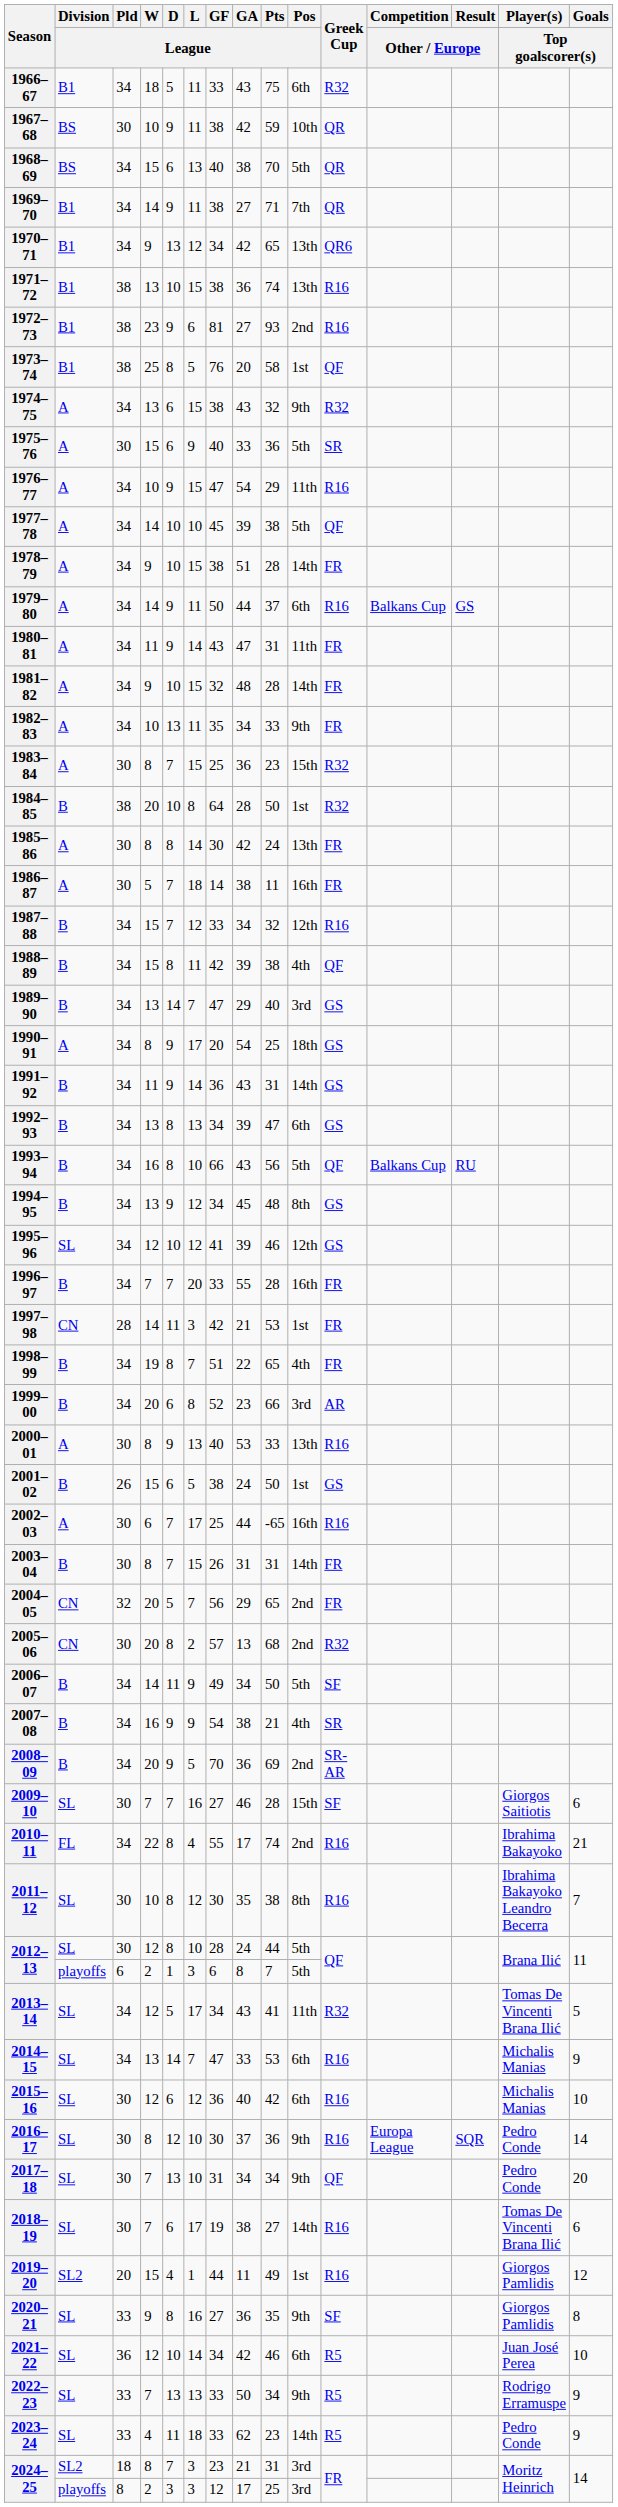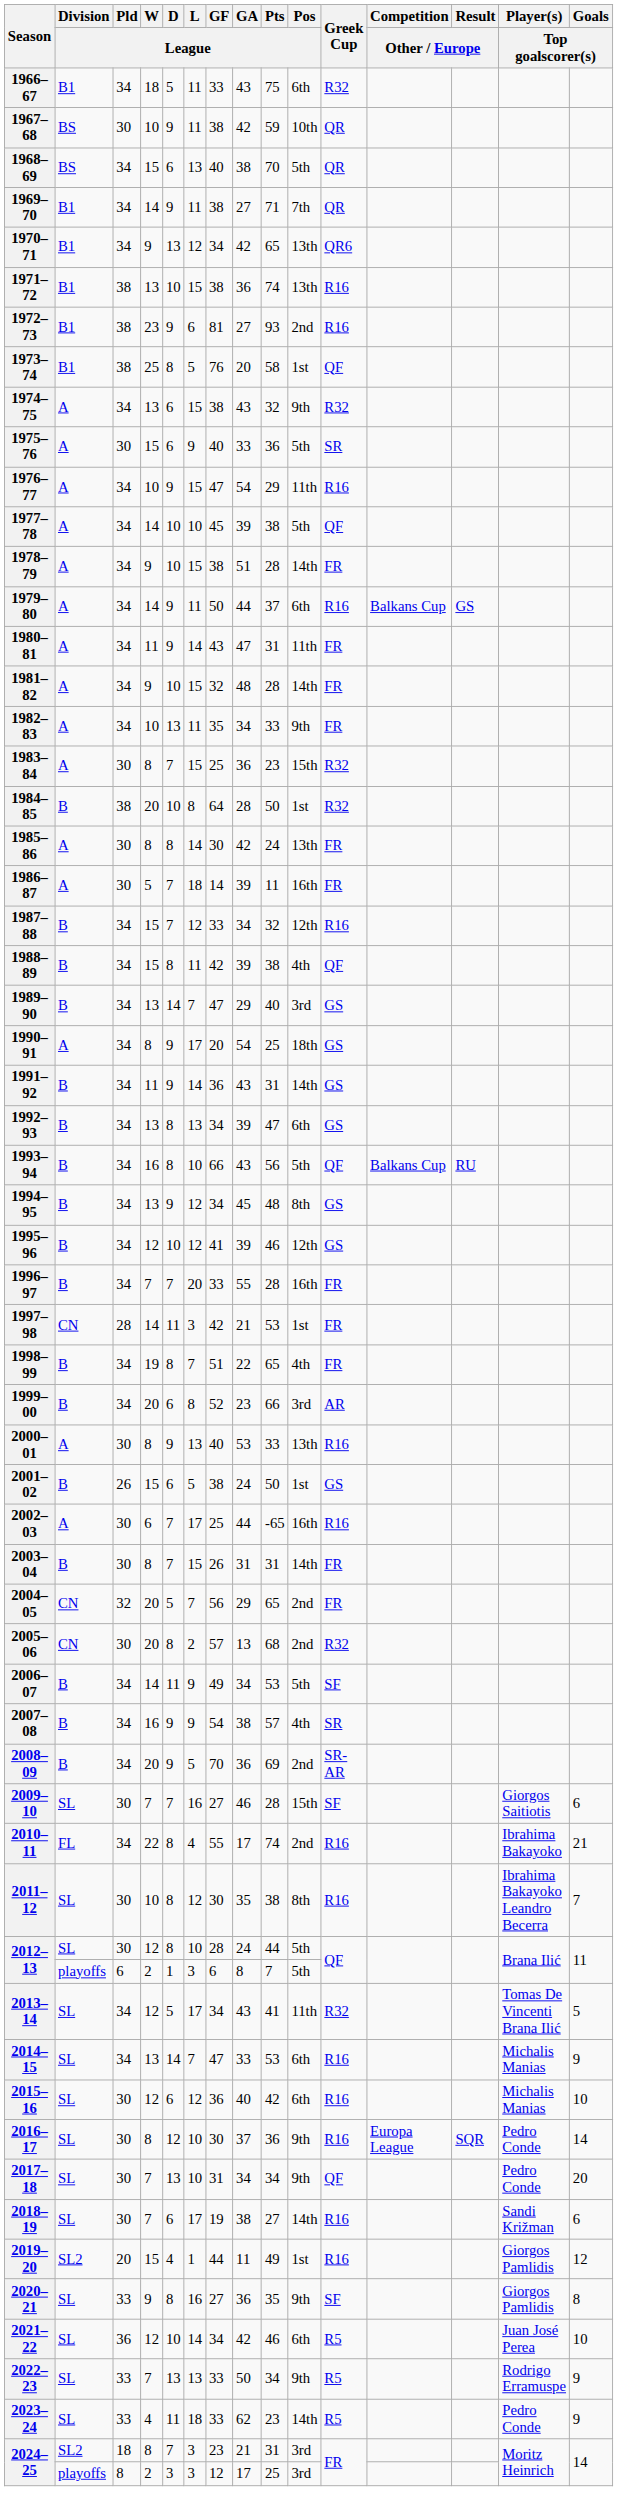 <table class="wikitable sortable">
 <tr>
 <th rowspan="2" scope="col">Season</th>
 <th scope="col">Division</th>
 <th scope="col" width="20">Pld</th>
 <th scope="col" width="20">W</th>
 <th scope="col" width="20">D</th>
 <th scope="col" width="20">L</th>
 <th scope="col" width="20">GF</th>
 <th scope="col" width="20">GA</th>
 <th scope="col" width="20">Pts</th>
 <th scope="col">Pos</th>
 <th rowspan="2" scope="col" width="6%">Greek Cup</th>
 <th scope="col">Competition</th>
 <th scope="col">Result</th>
 <th scope="col">Player(s)</th>
 <th scope="col">Goals</th>
 </tr>
 <tr class="unsortable">
 <th colspan="9" scope="col">League</th>
 <th colspan="2" scope="col">Other / <a href='#'>Europe</a></th>
 <th colspan="2" scope="col">Top goalscorer(s)</th>
 </tr>
 <tr>
 <th scope="row">1966–67</th>
 <td><a href='#'>B1</a></td>
 <td>34</td>
 <td>18</td>
 <td>5</td>
 <td>11</td>
 <td>33</td>
 <td>43</td>
 <td>75</td>
 <td>6th</td>
 <td align="centre"><a href='#'>R32</a></td>
 <td align="left"></td>
 <td></td>
 <td align="left"></td>
 <td></td>
 </tr>
 <tr>
 <th scope="row">1967–68</th>
 <td><a href='#'>BS</a></td>
 <td>30</td>
 <td>10</td>
 <td>9</td>
 <td>11</td>
 <td>38</td>
 <td>42</td>
 <td>59</td>
 <td>10th</td>
 <td align="centre"><a href='#'>QR</a></td>
 <td align="left"></td>
 <td></td>
 <td align="left"></td>
 <td></td>
 </tr>
 <tr>
 <th scope="row">1968–69</th>
 <td><a href='#'>BS</a></td>
 <td>34</td>
 <td>15</td>
 <td>6</td>
 <td>13</td>
 <td>40</td>
 <td>38</td>
 <td>70</td>
 <td>5th</td>
 <td align="centre"><a href='#'>QR</a></td>
 <td align="left"></td>
 <td></td>
 <td align="left"></td>
 <td></td>
 </tr>
 <tr>
 <th scope="row">1969–70</th>
 <td><a href='#'>B1</a></td>
 <td>34</td>
 <td>14</td>
 <td>9</td>
 <td>11</td>
 <td>38</td>
 <td>27</td>
 <td>71</td>
 <td>7th</td>
 <td align="centre"><a href='#'>QR</a></td>
 <td align="left"></td>
 <td></td>
 <td align="left"></td>
 <td></td>
 </tr>
 <tr>
 <th>1970–71</th>
 <td><a href='#'>B1</a></td>
 <td>34</td>
 <td>9</td>
 <td>13</td>
 <td>12</td>
 <td>34</td>
 <td>42</td>
 <td>65</td>
 <td>13th</td>
 <td><a href='#'>QR6</a></td>
 <td></td>
 <td></td>
 <td></td>
 <td></td>
 </tr>
 <tr>
 <th>1971–72</th>
 <td><a href='#'>B1</a></td>
 <td>38</td>
 <td>13</td>
 <td>10</td>
 <td>15</td>
 <td>38</td>
 <td>36</td>
 <td>74</td>
 <td>13th</td>
 <td><a href='#'>R16</a></td>
 <td></td>
 <td></td>
 <td></td>
 <td></td>
 </tr>
 <tr>
 <th>1972–73</th>
 <td><a href='#'>B1</a></td>
 <td>38</td>
 <td>23</td>
 <td>9</td>
 <td>6</td>
 <td>81</td>
 <td>27</td>
 <td>93</td>
 <td>2nd</td>
 <td><a href='#'>R16</a></td>
 <td></td>
 <td></td>
 <td></td>
 <td></td>
 </tr>
 <tr>
 <th scope="row">1973–74</th>
 <td><a href='#'>B1</a></td>
 <td>38</td>
 <td>25</td>
 <td>8</td>
 <td>5</td>
 <td>76</td>
 <td>20</td>
 <td>58</td>
 <td>1st</td>
 <td align="centre"><a href='#'>QF</a></td>
 <td align="left"></td>
 <td></td>
 <td align="left"></td>
 <td></td>
 </tr>
 <tr>
 <th scope="row">1974–75</th>
 <td><a href='#'>A</a></td>
 <td>34</td>
 <td>13</td>
 <td>6</td>
 <td>15</td>
 <td>38</td>
 <td>43</td>
 <td>32</td>
 <td>9th</td>
 <td align="centre"><a href='#'>R32</a></td>
 <td></td>
 <td></td>
 <td align="left"></td>
 <td></td>
 </tr>
 <tr>
 <th scope="row">1975–76</th>
 <td><a href='#'>A</a></td>
 <td>30</td>
 <td>15</td>
 <td>6</td>
 <td>9</td>
 <td>40</td>
 <td>33</td>
 <td>36</td>
 <td>5th</td>
 <td align="centre"><a href='#'>SR</a></td>
 <td></td>
 <td></td>
 <td align="left"></td>
 <td></td>
 </tr>
 <tr>
 <th>1976–77</th>
 <td><a href='#'>A</a></td>
 <td>34</td>
 <td>10</td>
 <td>9</td>
 <td>15</td>
 <td>47</td>
 <td>54</td>
 <td>29</td>
 <td>11th</td>
 <td><a href='#'>R16</a></td>
 <td></td>
 <td></td>
 <td></td>
 <td></td>
 </tr>
 <tr>
 <th>1977–78</th>
 <td><a href='#'>A</a></td>
 <td>34</td>
 <td>14</td>
 <td>10</td>
 <td>10</td>
 <td>45</td>
 <td>39</td>
 <td>38</td>
 <td>5th</td>
 <td><a href='#'>QF</a></td>
 <td></td>
 <td></td>
 <td></td>
 <td></td>
 </tr>
 <tr>
 <th>1978–79</th>
 <td><a href='#'>A</a></td>
 <td>34</td>
 <td>9</td>
 <td>10</td>
 <td>15</td>
 <td>38</td>
 <td>51</td>
 <td>28</td>
 <td>14th</td>
 <td><a href='#'>FR</a></td>
 <td></td>
 <td></td>
 <td></td>
 <td></td>
 </tr>
 <tr>
 <th>1979–80</th>
 <td><a href='#'>A</a></td>
 <td>34</td>
 <td>14</td>
 <td>9</td>
 <td>11</td>
 <td>50</td>
 <td>44</td>
 <td>37</td>
 <td>6th</td>
 <td><a href='#'>R16</a></td>
 <td><a href='#'>Balkans Cup</a></td>
 <td><a href='#'>GS</a></td>
 <td></td>
 <td></td>
 </tr>
 <tr>
 <th>1980–81</th>
 <td><a href='#'>A</a></td>
 <td>34</td>
 <td>11</td>
 <td>9</td>
 <td>14</td>
 <td>43</td>
 <td>47</td>
 <td>31</td>
 <td>11th</td>
 <td><a href='#'>FR</a></td>
 <td></td>
 <td></td>
 <td></td>
 <td></td>
 </tr>
 <tr>
 <th scope="row">1981–82</th>
 <td><a href='#'>A</a></td>
 <td>34</td>
 <td>9</td>
 <td>10</td>
 <td>15</td>
 <td>32</td>
 <td>48</td>
 <td>28</td>
 <td>14th</td>
 <td align="centre"><a href='#'>FR</a></td>
 <td align="left"></td>
 <td></td>
 <td align="left"></td>
 <td></td>
 </tr>
 <tr>
 <th scope="row">1982–83</th>
 <td><a href='#'>A</a></td>
 <td>34</td>
 <td>10</td>
 <td>13</td>
 <td>11</td>
 <td>35</td>
 <td>34</td>
 <td>33</td>
 <td>9th</td>
 <td align="centre"><a href='#'>FR</a></td>
 <td align="left"></td>
 <td></td>
 <td align="left"></td>
 <td></td>
 </tr>
 <tr>
 <th scope="row">1983–84</th>
 <td><a href='#'>A</a></td>
 <td>30</td>
 <td>8</td>
 <td>7</td>
 <td>15</td>
 <td>25</td>
 <td>36</td>
 <td>23</td>
 <td>15th</td>
 <td align="centre"><a href='#'>R32</a></td>
 <td></td>
 <td></td>
 <td align="left"></td>
 <td></td>
 </tr>
 <tr>
 <th scope="row">1984–85</th>
 <td><a href='#'>B</a></td>
 <td>38</td>
 <td>20</td>
 <td>10</td>
 <td>8</td>
 <td>64</td>
 <td>28</td>
 <td>50</td>
 <td>1st</td>
 <td align="centre"><a href='#'>R32</a></td>
 <td></td>
 <td></td>
 <td align="left"></td>
 <td></td>
 </tr>
 <tr>
 <th scope="row">1985–86</th>
 <td><a href='#'>A</a></td>
 <td>30</td>
 <td>8</td>
 <td>8</td>
 <td>14</td>
 <td>30</td>
 <td>42</td>
 <td>24</td>
 <td>13th</td>
 <td align="centre"><a href='#'>FR</a></td>
 <td></td>
 <td></td>
 <td align="left"></td>
 <td></td>
 </tr>
 <tr>
 <th scope="row">1986–87</th>
 <td><a href='#'>A</a></td>
 <td>30</td>
 <td>5</td>
 <td>7</td>
 <td>18</td>
 <td>14</td>
-<td>38</td>
+<td>39</td>
 <td>11</td>
 <td>16th</td>
 <td align="centre"><a href='#'>FR</a></td>
 <td></td>
 <td></td>
 <td align="left"></td>
 <td></td>
 </tr>
 <tr>
 <th scope="row">1987–88</th>
 <td><a href='#'>B</a></td>
 <td>34</td>
 <td>15</td>
 <td>7</td>
 <td>12</td>
 <td>33</td>
 <td>34</td>
 <td>32</td>
 <td>12th</td>
 <td align="centre"><a href='#'>R16</a></td>
 <td></td>
 <td></td>
 <td align="left"></td>
 <td></td>
 </tr>
 <tr>
 <th>1988–89</th>
 <td><a href='#'>B</a></td>
 <td>34</td>
 <td>15</td>
 <td>8</td>
 <td>11</td>
 <td>42</td>
 <td>39</td>
 <td>38</td>
 <td>4th</td>
 <td><a href='#'>QF</a></td>
 <td></td>
 <td></td>
 <td></td>
 <td></td>
 </tr>
 <tr>
 <th>1989–90</th>
 <td><a href='#'>B</a></td>
 <td>34</td>
 <td>13</td>
 <td>14</td>
 <td>7</td>
 <td>47</td>
 <td>29</td>
 <td>40</td>
 <td>3rd</td>
 <td><a href='#'>GS</a></td>
 <td></td>
 <td></td>
 <td></td>
 <td></td>
 </tr>
 <tr>
 <th>1990–91</th>
 <td><a href='#'>A</a></td>
 <td>34</td>
 <td>8</td>
 <td>9</td>
 <td>17</td>
 <td>20</td>
 <td>54</td>
 <td>25</td>
 <td>18th</td>
 <td><a href='#'>GS</a></td>
 <td></td>
 <td></td>
 <td></td>
 <td></td>
 </tr>
 <tr>
 <th>1991–92</th>
 <td><a href='#'>B</a></td>
 <td>34</td>
 <td>11</td>
 <td>9</td>
 <td>14</td>
 <td>36</td>
 <td>43</td>
 <td>31</td>
 <td>14th</td>
 <td><a href='#'>GS</a></td>
 <td></td>
 <td></td>
 <td></td>
 <td></td>
 </tr>
 <tr>
 <th>1992–93</th>
 <td><a href='#'>B</a></td>
 <td>34</td>
 <td>13</td>
 <td>8</td>
 <td>13</td>
 <td>34</td>
 <td>39</td>
 <td>47</td>
 <td>6th</td>
 <td><a href='#'>GS</a></td>
 <td></td>
 <td></td>
 <td></td>
 <td></td>
 </tr>
 <tr>
 <th>1993–94</th>
 <td><a href='#'>B</a></td>
 <td>34</td>
 <td>16</td>
 <td>8</td>
 <td>10</td>
 <td>66</td>
 <td>43</td>
 <td>56</td>
 <td>5th</td>
 <td><a href='#'>QF</a></td>
 <td><a href='#'>Balkans Cup</a></td>
 <td><a href='#'>RU</a></td>
 <td></td>
 <td></td>
 </tr>
 <tr>
 <th>1994–95</th>
 <td><a href='#'>B</a></td>
 <td>34</td>
 <td>13</td>
 <td>9</td>
 <td>12</td>
 <td>34</td>
 <td>45</td>
 <td>48</td>
 <td>8th</td>
 <td><a href='#'>GS</a></td>
 <td></td>
 <td></td>
 <td></td>
 <td></td>
 </tr>
 <tr>
 <th scope="row">1995–96</th>
-<td><a href='#'>SL</a></td>
+<td><a href='#'>B</a></td>
 <td>34</td>
 <td>12</td>
 <td>10</td>
 <td>12</td>
 <td>41</td>
 <td>39</td>
 <td>46</td>
 <td>12th</td>
 <td align="centre"><a href='#'>GS</a></td>
 <td></td>
 <td></td>
 <td align="left"></td>
 <td></td>
 </tr>
 <tr>
 <th>1996–97</th>
 <td><a href='#'>B</a></td>
 <td>34</td>
 <td>7</td>
 <td>7</td>
 <td>20</td>
 <td>33</td>
 <td>55</td>
 <td>28</td>
 <td>16th</td>
 <td><a href='#'>FR</a></td>
 <td></td>
 <td></td>
 <td></td>
 <td></td>
 </tr>
 <tr>
 <th>1997–98</th>
 <td><a href='#'>CN</a></td>
 <td>28</td>
 <td>14</td>
 <td>11</td>
 <td>3</td>
 <td>42</td>
 <td>21</td>
 <td>53</td>
 <td>1st</td>
 <td><a href='#'>FR</a></td>
 <td></td>
 <td></td>
 <td></td>
 <td></td>
 </tr>
 <tr>
 <th>1998–99</th>
 <td><a href='#'>B</a></td>
 <td>34</td>
 <td>19</td>
 <td>8</td>
 <td>7</td>
 <td>51</td>
 <td>22</td>
 <td>65</td>
 <td>4th</td>
 <td><a href='#'>FR</a></td>
 <td></td>
 <td></td>
 <td></td>
 <td></td>
 </tr>
 <tr>
 <th>1999–00</th>
 <td><a href='#'>B</a></td>
 <td>34</td>
 <td>20</td>
 <td>6</td>
 <td>8</td>
 <td>52</td>
 <td>23</td>
 <td>66</td>
 <td>3rd</td>
 <td><a href='#'>AR</a></td>
 <td></td>
 <td></td>
 <td></td>
 <td></td>
 </tr>
 <tr>
 <th>2000–01</th>
 <td><a href='#'>A</a></td>
 <td>30</td>
 <td>8</td>
 <td>9</td>
 <td>13</td>
 <td>40</td>
 <td>53</td>
 <td>33</td>
 <td>13th</td>
 <td><a href='#'>R16</a></td>
 <td></td>
 <td></td>
 <td></td>
 <td></td>
 </tr>
 <tr>
 <th>2001–02</th>
 <td><a href='#'>B</a></td>
 <td>26</td>
 <td>15</td>
 <td>6</td>
 <td>5</td>
 <td>38</td>
 <td>24</td>
 <td>50</td>
 <td>1st</td>
 <td><a href='#'>GS</a></td>
 <td></td>
 <td></td>
 <td></td>
 <td></td>
 </tr>
 <tr>
 <th>2002–03</th>
 <td><a href='#'>A</a></td>
 <td>30</td>
 <td>6</td>
 <td>7</td>
 <td>17</td>
 <td>25</td>
 <td>44</td>
 <td>-65</td>
 <td>16th</td>
 <td><a href='#'>R16</a></td>
 <td></td>
 <td></td>
 <td></td>
 <td></td>
 </tr>
 <tr>
 <th>2003–04</th>
 <td><a href='#'>B</a></td>
 <td>30</td>
 <td>8</td>
 <td>7</td>
 <td>15</td>
 <td>26</td>
 <td>31</td>
 <td>31</td>
 <td>14th</td>
 <td><a href='#'>FR</a></td>
 <td></td>
 <td></td>
 <td></td>
 <td></td>
 </tr>
 <tr>
 <th>2004–05</th>
 <td><a href='#'>CN</a></td>
 <td>32</td>
 <td>20</td>
 <td>5</td>
 <td>7</td>
 <td>56</td>
 <td>29</td>
 <td>65</td>
 <td>2nd</td>
 <td><a href='#'>FR</a></td>
 <td></td>
 <td></td>
 <td></td>
 <td></td>
 </tr>
 <tr>
 <th>2005–06</th>
 <td><a href='#'>CN</a></td>
 <td>30</td>
 <td>20</td>
 <td>8</td>
 <td>2</td>
 <td>57</td>
 <td>13</td>
 <td>68</td>
 <td>2nd</td>
 <td><a href='#'>R32</a></td>
 <td></td>
 <td></td>
 <td></td>
 <td></td>
 </tr>
 <tr>
 <th>2006–07</th>
 <td><a href='#'>B</a></td>
 <td>34</td>
 <td>14</td>
 <td>11</td>
 <td>9</td>
 <td>49</td>
 <td>34</td>
-<td>50</td>
+<td>53</td>
 <td>5th</td>
 <td><a href='#'>SF</a></td>
 <td></td>
 <td></td>
 <td></td>
 <td></td>
 </tr>
 <tr>
 <th>2007–08</th>
 <td><a href='#'>B</a></td>
 <td>34</td>
 <td>16</td>
 <td>9</td>
 <td>9</td>
 <td>54</td>
 <td>38</td>
-<td>21</td>
+<td>57</td>
 <td>4th</td>
 <td><a href='#'>SR</a></td>
 <td></td>
 <td></td>
 <td></td>
 <td></td>
 </tr>
 <tr>
 <th scope="row"><a href='#'>2008–09</a></th>
 <td><a href='#'>B</a></td>
 <td>34</td>
 <td>20</td>
 <td>9</td>
 <td>5</td>
 <td>70</td>
 <td>36</td>
 <td>69</td>
 <td>2nd</td>
 <td align="centre"><a href='#'>SR-AR</a></td>
 <td align="left"></td>
 <td></td>
 <td align="left"></td>
 <td></td>
 </tr>
 <tr>
 <th><a href='#'>2009–10</a></th>
 <td><a href='#'>SL</a></td>
 <td>30</td>
 <td>7</td>
 <td>7</td>
 <td>16</td>
 <td>27</td>
 <td>46</td>
 <td>28</td>
 <td>15th</td>
 <td><a href='#'>SF</a></td>
 <td></td>
 <td></td>
 <td><a href='#'>Giorgos Saitiotis</a></td>
 <td>6</td>
 </tr>
 <tr>
 <th scope="row"><a href='#'>2010–11</a></th>
 <td><a href='#'>FL</a></td>
 <td>34</td>
 <td>22</td>
 <td>8</td>
 <td>4</td>
 <td>55</td>
 <td>17</td>
 <td>74</td>
 <td>2nd</td>
 <td align="centre"><a href='#'>R16</a></td>
 <td align="left"></td>
 <td></td>
 <td align="left"><a href='#'>Ibrahima Bakayoko</a></td>
 <td>21</td>
 </tr>
 <tr>
 <th><a href='#'>2011–12</a></th>
 <td><a href='#'>SL</a></td>
 <td>30</td>
 <td>10</td>
 <td>8</td>
 <td>12</td>
 <td>30</td>
 <td>35</td>
 <td>38</td>
 <td>8th</td>
 <td><a href='#'>R16</a></td>
 <td></td>
 <td></td>
 <td><a href='#'>Ibrahima Bakayoko</a><br><a href='#'>Leandro Becerra</a></td>
 <td>7</td>
 </tr>
 <tr>
 <th rowspan="2" scope="row"><a href='#'>2012–13</a></th>
 <td><a href='#'>SL</a></td>
 <td>30</td>
 <td>12</td>
 <td>8</td>
 <td>10</td>
 <td>28</td>
 <td>24</td>
 <td>44</td>
 <td>5th</td>
 <td rowspan="2" align="centre"><a href='#'>QF</a></td>
 <td rowspan="2" align="left"></td>
 <td rowspan="2"></td>
 <td rowspan="2" align="left"><a href='#'>Brana Ilić</a></td>
 <td rowspan="2">11</td>
 </tr>
 <tr>
 <td><a href='#'>playoffs</a></td>
 <td>6</td>
 <td>2</td>
 <td>1</td>
 <td>3</td>
 <td>6</td>
 <td>8</td>
 <td>7</td>
 <td>5th</td>
 </tr>
 <tr>
 <th><a href='#'>2013–14</a></th>
 <td><a href='#'>SL</a></td>
 <td>34</td>
 <td>12</td>
 <td>5</td>
 <td>17</td>
 <td>34</td>
 <td>43</td>
 <td>41</td>
 <td>11th</td>
 <td><a href='#'>R32</a></td>
 <td></td>
 <td></td>
 <td><a href='#'>Tomas De Vincenti</a><br><a href='#'>Brana Ilić</a></td>
 <td>5</td>
 </tr>
 <tr>
 <th><a href='#'>2014–15</a></th>
 <td><a href='#'>SL</a></td>
 <td>34</td>
 <td>13</td>
 <td>14</td>
 <td>7</td>
 <td>47</td>
 <td>33</td>
 <td>53</td>
 <td>6th</td>
 <td><a href='#'>R16</a></td>
 <td></td>
 <td></td>
 <td><a href='#'>Michalis Manias</a></td>
 <td>9</td>
 </tr>
 <tr>
 <th><a href='#'>2015–16</a></th>
 <td><a href='#'>SL</a></td>
 <td>30</td>
 <td>12</td>
 <td>6</td>
 <td>12</td>
 <td>36</td>
 <td>40</td>
 <td>42</td>
 <td>6th</td>
 <td><a href='#'>R16</a></td>
 <td></td>
 <td></td>
 <td><a href='#'>Michalis Manias</a></td>
 <td>10</td>
 </tr>
 <tr>
 <th><a href='#'>2016–17</a></th>
 <td><a href='#'>SL</a></td>
 <td>30</td>
 <td>8</td>
 <td>12</td>
 <td>10</td>
 <td>30</td>
 <td>37</td>
 <td>36</td>
 <td>9th</td>
 <td><a href='#'>R16</a></td>
 <td><a href='#'>Europa League</a></td>
 <td><a href='#'>SQR</a></td>
 <td><a href='#'>Pedro Conde</a></td>
 <td>14</td>
 </tr>
 <tr>
 <th><a href='#'>2017–18</a></th>
 <td><a href='#'>SL</a></td>
 <td>30</td>
 <td>7</td>
 <td>13</td>
 <td>10</td>
 <td>31</td>
 <td>34</td>
 <td>34</td>
 <td>9th</td>
 <td><a href='#'>QF</a></td>
 <td></td>
 <td></td>
 <td><a href='#'>Pedro Conde</a></td>
 <td>20</td>
 </tr>
 <tr>
 <th><a href='#'>2018–19</a></th>
 <td><a href='#'>SL</a></td>
 <td>30</td>
 <td>7</td>
 <td>6</td>
 <td>17</td>
 <td>19</td>
 <td>38</td>
 <td>27</td>
 <td>14th</td>
 <td><a href='#'>R16</a></td>
 <td></td>
 <td></td>
-<td><a href='#'>Tomas De Vincenti</a><br><a href='#'>Brana Ilić</a></td>
+<td><a href='#'>Sandi Križman</a></td>
 <td>6</td>
 </tr>
 <tr>
 <th><a href='#'>2019–20</a></th>
 <td><a href='#'>SL2</a></td>
 <td>20</td>
 <td>15</td>
 <td>4</td>
 <td>1</td>
 <td>44</td>
 <td>11</td>
 <td>49</td>
 <td>1st</td>
 <td><a href='#'>R16</a></td>
 <td align="left"></td>
 <td></td>
 <td align="left"><a href='#'>Giorgos Pamlidis</a></td>
 <td>12</td>
 </tr>
 <tr>
 <th><a href='#'>2020–21</a></th>
 <td><a href='#'>SL</a></td>
 <td>33</td>
 <td>9</td>
 <td>8</td>
 <td>16</td>
 <td>27</td>
 <td>36</td>
 <td>35</td>
 <td>9th</td>
 <td><a href='#'>SF</a></td>
 <td align="left"></td>
 <td></td>
 <td align="left"><a href='#'>Giorgos Pamlidis</a></td>
 <td>8</td>
 </tr>
 <tr>
 <th><a href='#'>2021–22</a></th>
 <td><a href='#'>SL</a></td>
 <td>36</td>
 <td>12</td>
 <td>10</td>
 <td>14</td>
 <td>34</td>
 <td>42</td>
 <td>46</td>
 <td>6th</td>
 <td><a href='#'>R5</a></td>
 <td></td>
 <td></td>
 <td align="left"><a href='#'>Juan José Perea</a></td>
 <td>10</td>
 </tr>
 <tr>
 <th><a href='#'>2022–23</a></th>
 <td><a href='#'>SL</a></td>
 <td>33</td>
 <td>7</td>
 <td>13</td>
 <td>13</td>
 <td>33</td>
 <td>50</td>
 <td>34</td>
 <td>9th</td>
 <td><a href='#'>R5</a></td>
 <td></td>
 <td></td>
 <td><a href='#'>Rodrigo Erramuspe</a></td>
 <td>9</td>
 </tr>
 <tr>
 <th><a href='#'>2023–24</a></th>
 <td><a href='#'>SL</a></td>
 <td>33</td>
 <td>4</td>
 <td>11</td>
 <td>18</td>
 <td>33</td>
 <td>62</td>
 <td>23</td>
 <td>14th</td>
 <td><a href='#'>R5</a></td>
 <td></td>
 <td></td>
 <td><a href='#'>Pedro Conde</a></td>
 <td>9</td>
 </tr>
 <tr>
 <th rowspan="2"><a href='#'>2024–25</a></th>
 <td><a href='#'>SL2</a></td>
 <td>18</td>
 <td>8</td>
 <td>7</td>
 <td>3</td>
 <td>23</td>
 <td>21</td>
 <td>31</td>
 <td>3rd</td>
 <td rowspan="2"><a href='#'>FR</a></td>
 <td></td>
 <td></td>
 <td rowspan="2"><a href='#'>Moritz Heinrich</a></td>
 <td rowspan="2">14</td>
 </tr>
 <tr>
 <td><a href='#'>playoffs</a></td>
 <td>8</td>
 <td>2</td>
 <td>3</td>
 <td>3</td>
 <td>12</td>
 <td>17</td>
 <td>25</td>
 <td>3rd</td>
 <td></td>
 <td></td>
 </tr>
 </table>
